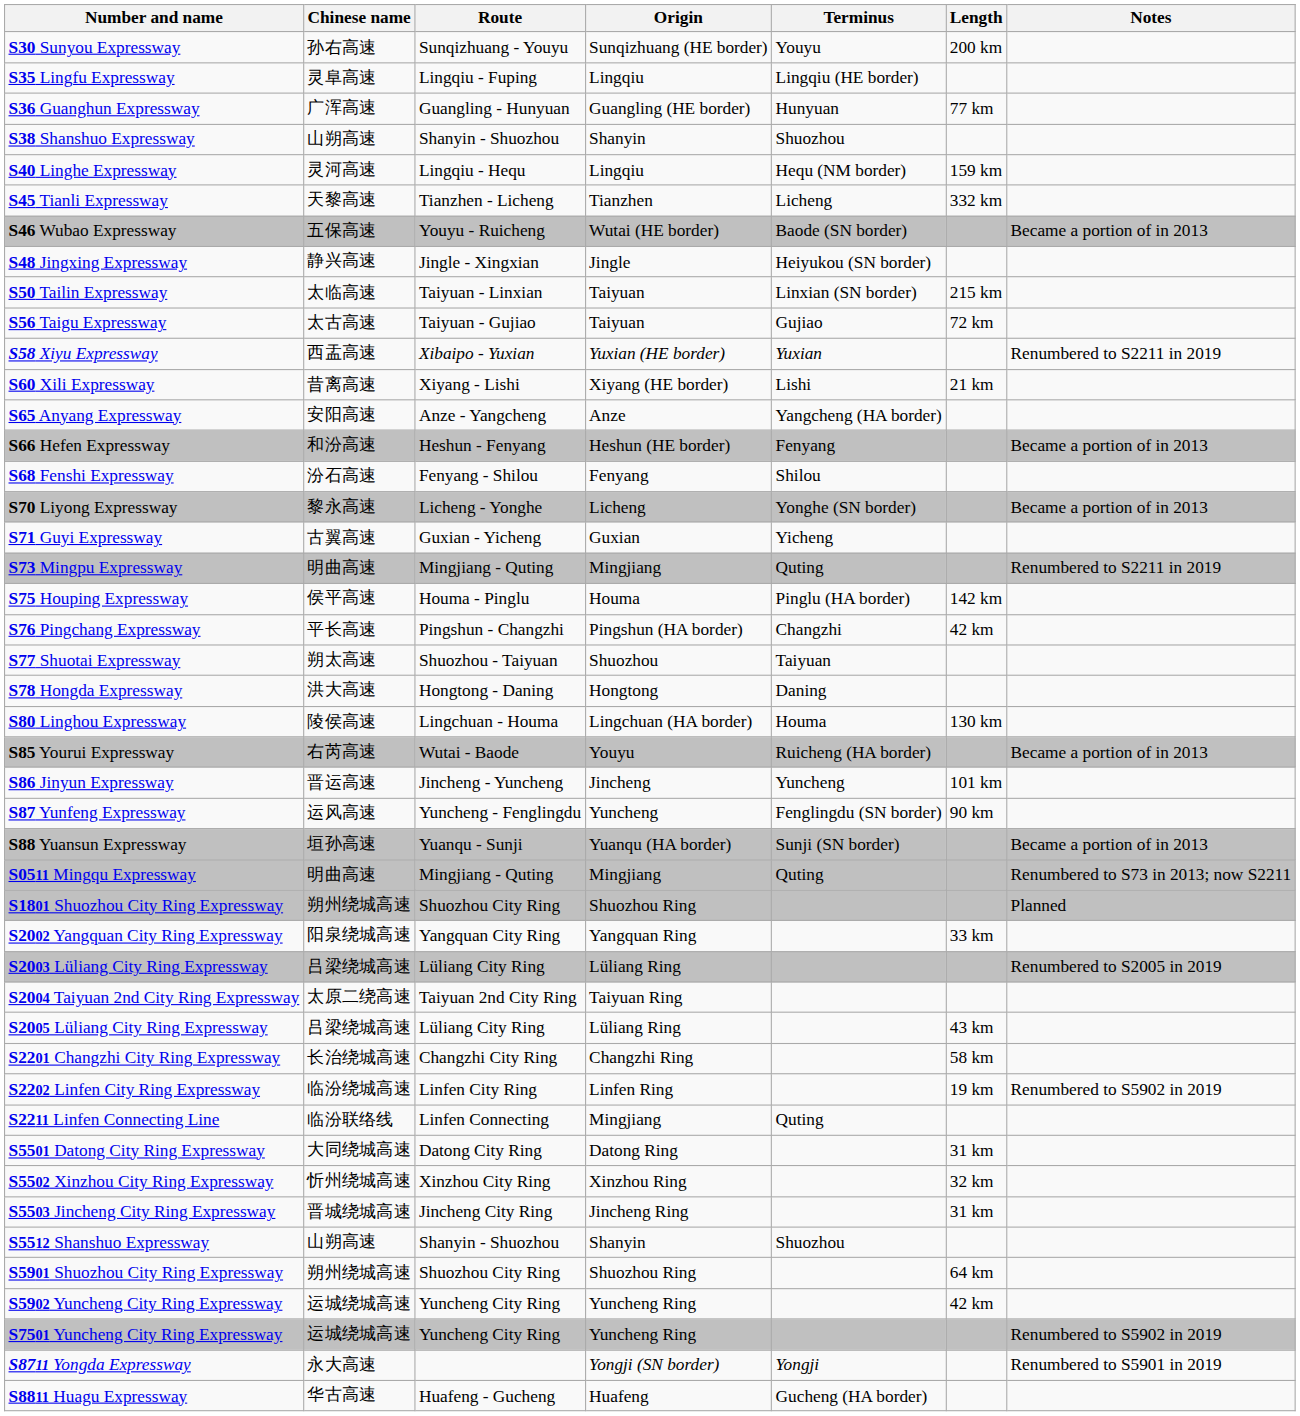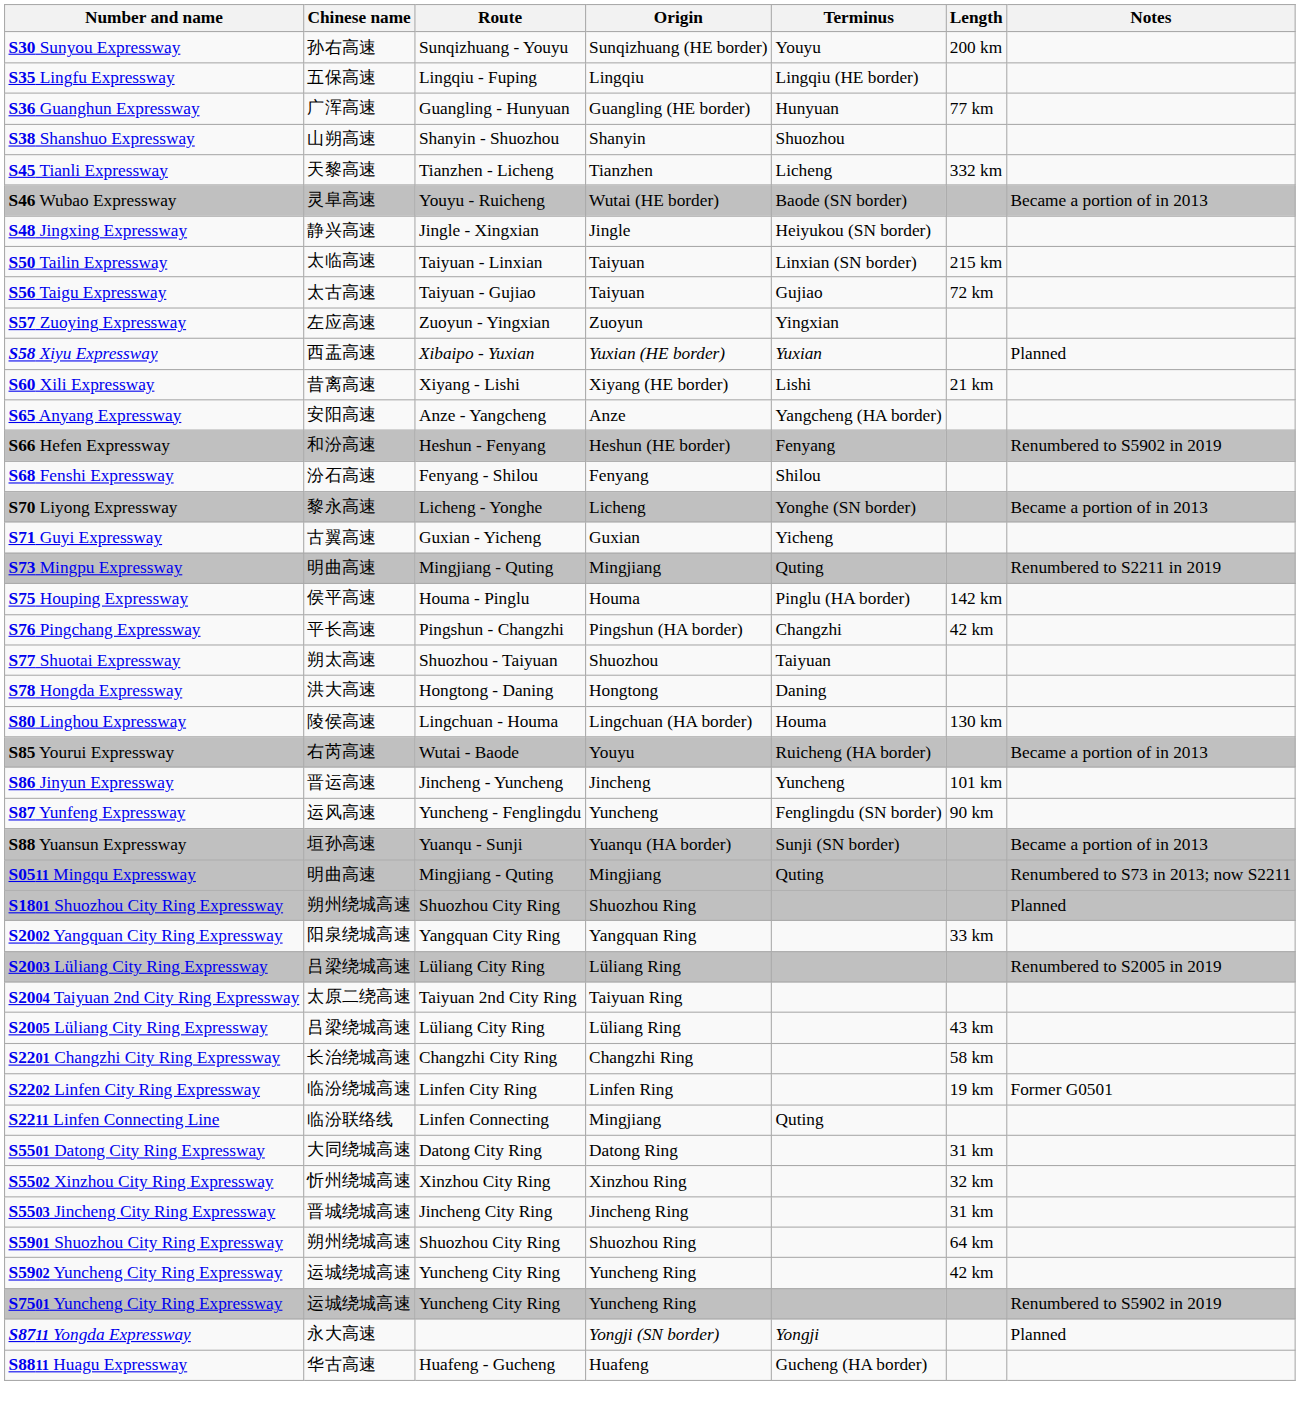 <table class="wikitable collapsible">
 <tr>
 <th>Number and name</th>
 <th>Chinese name</th>
 <th>Route</th>
 <th>Origin</th>
 <th>Terminus</th>
 <th>Length</th>
 <th>Notes</th>
 </tr>
 <tr>
 <td> <a href='#'><strong>S30</strong> Sunyou Expressway</a></td>
 <td>孙右高速</td>
 <td>Sunqizhuang - Youyu</td>
 <td>Sunqizhuang (HE border)</td>
 <td>Youyu</td>
 <td>200 km</td>
 <td></td>
 </tr>
 <tr>
 <td><a href='#'><strong>S35</strong> Lingfu Expressway</a></td>
-<td>灵阜高速</td>
+<td>五保高速</td>
 <td>Lingqiu - Fuping</td>
 <td>Lingqiu</td>
 <td>Lingqiu (HE border)</td>
 <td></td>
 <td></td>
 </tr>
 <tr>
 <td><a href='#'><strong>S36</strong> Guanghun Expressway</a></td>
 <td>广浑高速</td>
 <td>Guangling - Hunyuan</td>
 <td>Guangling (HE border)</td>
 <td>Hunyuan</td>
 <td>77 km</td>
 <td></td>
 </tr>
 <tr>
 <td><a href='#'><strong>S38</strong> Shanshuo Expressway</a></td>
 <td>山朔高速</td>
 <td>Shanyin - Shuozhou</td>
 <td>Shanyin</td>
 <td>Shuozhou</td>
 <td></td>
 <td></td>
 </tr>
 <tr>
-<td><a href='#'><strong>S40</strong> Linghe Expressway</a></td>
-<td>灵河高速</td>
-<td>Lingqiu - Hequ</td>
-<td>Lingqiu</td>
-<td>Hequ (NM border)</td>
-<td>159 km</td>
-<td></td>
-</tr>
-<tr>
 <td> <a href='#'><strong>S45</strong> Tianli Expressway</a></td>
 <td>天黎高速</td>
 <td>Tianzhen - Licheng</td>
 <td>Tianzhen</td>
 <td>Licheng</td>
 <td>332 km</td>
 <td></td>
 </tr>
 <tr style="background:Silver; color:black;">
 <td> <strong>S46</strong> Wubao Expressway</td>
-<td>五保高速</td>
+<td>灵阜高速</td>
 <td>Youyu - Ruicheng</td>
 <td>Wutai (HE border)</td>
 <td>Baode (SN border)</td>
 <td></td>
 <td>Became a portion of  in 2013</td>
 </tr>
 <tr>
 <td><a href='#'><strong>S48</strong> Jingxing Expressway</a></td>
 <td>静兴高速</td>
 <td>Jingle - Xingxian</td>
 <td>Jingle</td>
 <td>Heiyukou (SN border)</td>
 <td></td>
 <td></td>
 </tr>
 <tr>
 <td> <a href='#'><strong>S50</strong> Tailin Expressway</a></td>
 <td>太临高速</td>
 <td>Taiyuan - Linxian</td>
 <td>Taiyuan</td>
 <td>Linxian (SN border)</td>
 <td>215 km</td>
 <td></td>
 </tr>
 <tr>
 <td> <a href='#'><strong>S56</strong> Taigu Expressway</a></td>
 <td>太古高速</td>
 <td>Taiyuan - Gujiao</td>
 <td>Taiyuan</td>
 <td>Gujiao</td>
 <td>72 km</td>
 <td></td>
 </tr>
 <tr>
+<td><a href='#'><strong>S57</strong> Zuoying Expressway</a></td>
+<td>左应高速</td>
+<td>Zuoyun - Yingxian</td>
+<td>Zuoyun</td>
+<td>Yingxian</td>
+<td></td>
+<td></td>
+</tr>
+<tr>
 <td><em><a href='#'><strong>S58</strong> Xiyu Expressway</a></em></td>
 <td>西盂高速</td>
 <td><em>Xibaipo - Yuxian</em></td>
 <td><em>Yuxian (HE border)</em></td>
 <td><em>Yuxian</em></td>
 <td></td>
-<td>Renumbered to S2211 in 2019</td>
+<td>Planned</td>
 </tr>
 <tr>
 <td> <a href='#'><strong>S60</strong> Xili Expressway</a></td>
 <td>昔离高速</td>
 <td>Xiyang - Lishi</td>
 <td>Xiyang (HE border)</td>
 <td>Lishi</td>
 <td>21 km</td>
 <td></td>
 </tr>
 <tr>
 <td><a href='#'><strong>S65</strong> Anyang Expressway</a></td>
 <td>安阳高速</td>
 <td>Anze - Yangcheng</td>
 <td>Anze</td>
 <td>Yangcheng (HA border)</td>
 <td></td>
 <td></td>
 </tr>
 <tr style="background:Silver; color:black;">
 <td> <strong>S66</strong> Hefen Expressway</td>
 <td>和汾高速</td>
 <td>Heshun - Fenyang</td>
 <td>Heshun (HE border)</td>
 <td>Fenyang</td>
 <td></td>
-<td>Became a portion of  in 2013</td>
+<td>Renumbered to S5902 in 2019</td>
 </tr>
 <tr>
 <td><a href='#'><strong>S68</strong> Fenshi Expressway</a></td>
 <td>汾石高速</td>
 <td>Fenyang - Shilou</td>
 <td>Fenyang</td>
 <td>Shilou</td>
 <td></td>
 <td></td>
 </tr>
 <tr style="background:Silver; color:black;">
 <td> <strong>S70</strong> Liyong Expressway</td>
 <td>黎永高速</td>
 <td>Licheng - Yonghe</td>
 <td>Licheng</td>
 <td>Yonghe (SN border)</td>
 <td></td>
 <td>Became a portion of  in 2013</td>
 </tr>
 <tr>
 <td><a href='#'><strong>S71</strong> Guyi Expressway</a></td>
 <td>古翼高速</td>
 <td>Guxian - Yicheng</td>
 <td>Guxian</td>
 <td>Yicheng</td>
 <td></td>
 <td></td>
 </tr>
 <tr style="background:Silver; color:black;">
 <td><a href='#'><strong>S73</strong> Mingpu Expressway</a></td>
 <td>明曲高速</td>
 <td>Mingjiang - Quting</td>
 <td>Mingjiang</td>
 <td>Quting</td>
 <td></td>
 <td>Renumbered to S2211 in 2019</td>
 </tr>
 <tr>
 <td> <a href='#'><strong>S75</strong> Houping Expressway</a></td>
 <td>侯平高速</td>
 <td>Houma - Pinglu</td>
 <td>Houma</td>
 <td>Pinglu (HA border)</td>
 <td>142 km</td>
 <td></td>
 </tr>
 <tr>
 <td> <a href='#'><strong>S76</strong> Pingchang Expressway</a></td>
 <td>平长高速</td>
 <td>Pingshun - Changzhi</td>
 <td>Pingshun (HA border)</td>
 <td>Changzhi</td>
 <td>42 km</td>
 <td></td>
 </tr>
 <tr>
 <td><a href='#'><strong>S77</strong> Shuotai Expressway</a></td>
 <td>朔太高速</td>
 <td>Shuozhou - Taiyuan</td>
 <td>Shuozhou</td>
 <td>Taiyuan</td>
 <td></td>
 <td></td>
 </tr>
 <tr>
 <td><a href='#'><strong>S78</strong> Hongda Expressway</a></td>
 <td>洪大高速</td>
 <td>Hongtong - Daning</td>
 <td>Hongtong</td>
 <td>Daning</td>
 <td></td>
 <td></td>
 </tr>
 <tr>
 <td> <a href='#'><strong>S80</strong> Linghou Expressway</a></td>
 <td>陵侯高速</td>
 <td>Lingchuan - Houma</td>
 <td>Lingchuan (HA border)</td>
 <td>Houma</td>
 <td>130 km</td>
 <td></td>
 </tr>
 <tr style="background:Silver; color:black;">
 <td> <strong>S85</strong> Yourui Expressway</td>
 <td>右芮高速</td>
 <td>Wutai - Baode</td>
 <td>Youyu</td>
 <td>Ruicheng (HA border)</td>
 <td></td>
 <td>Became a portion of  in 2013</td>
 </tr>
 <tr>
 <td><a href='#'><strong>S86</strong> Jinyun Expressway</a></td>
 <td>晋运高速</td>
 <td>Jincheng - Yuncheng</td>
 <td>Jincheng</td>
 <td>Yuncheng</td>
 <td>101 km</td>
 <td></td>
 </tr>
 <tr>
 <td><a href='#'><strong>S87</strong> Yunfeng Expressway</a></td>
 <td>运风高速</td>
 <td>Yuncheng - Fenglingdu</td>
 <td>Yuncheng</td>
 <td>Fenglingdu (SN border)</td>
 <td>90 km</td>
 <td></td>
 </tr>
 <tr style="background:Silver; color:black;">
 <td><strong>S88</strong> Yuansun Expressway</td>
 <td>垣孙高速</td>
 <td>Yuanqu - Sunji</td>
 <td>Yuanqu (HA border)</td>
 <td>Sunji (SN border)</td>
 <td></td>
 <td>Became a portion of  in 2013</td>
 </tr>
 <tr style="background:Silver; color:black;">
 <td><a href='#'><strong>S05<small>11</small></strong> Mingqu Expressway</a></td>
 <td>明曲高速</td>
 <td>Mingjiang - Quting</td>
 <td>Mingjiang</td>
 <td>Quting</td>
 <td></td>
 <td>Renumbered to S73 in 2013; now S2211</td>
 </tr>
 <tr style="background:Silver; color:black;">
 <td><a href='#'><strong>S18<small>01</small></strong> Shuozhou City Ring Expressway</a></td>
 <td>朔州绕城高速</td>
 <td>Shuozhou City Ring</td>
 <td>Shuozhou Ring</td>
 <td></td>
 <td></td>
 <td>Planned</td>
 </tr>
 <tr>
 <td><a href='#'><strong>S20<small>02</small></strong> Yangquan City Ring Expressway</a></td>
 <td>阳泉绕城高速</td>
 <td>Yangquan City Ring</td>
 <td>Yangquan Ring</td>
 <td></td>
 <td>33 km</td>
 <td></td>
 </tr>
 <tr style="background:Silver; color:black;">
 <td><a href='#'><strong>S20<small>03</small></strong> Lüliang City Ring Expressway</a></td>
 <td>吕梁绕城高速</td>
 <td>Lüliang City Ring</td>
 <td>Lüliang Ring</td>
 <td></td>
 <td></td>
 <td>Renumbered to S2005 in 2019</td>
 </tr>
 <tr>
 <td><a href='#'><strong>S20<small>04</small></strong> Taiyuan 2nd City Ring Expressway</a></td>
 <td>太原二绕高速</td>
 <td>Taiyuan 2nd City Ring</td>
 <td>Taiyuan Ring</td>
 <td></td>
 <td></td>
 <td></td>
 </tr>
 <tr>
 <td><a href='#'><strong>S20<small>05</small></strong> Lüliang City Ring Expressway</a></td>
 <td>吕梁绕城高速</td>
 <td>Lüliang City Ring</td>
 <td>Lüliang Ring</td>
 <td></td>
 <td>43 km</td>
 <td></td>
 </tr>
 <tr>
 <td><a href='#'><strong>S22<small>01</small></strong> Changzhi City Ring Expressway</a></td>
 <td>长治绕城高速</td>
 <td>Changzhi City Ring</td>
 <td>Changzhi Ring</td>
 <td></td>
 <td>58 km</td>
 <td></td>
 </tr>
 <tr>
 <td><a href='#'><strong>S22<small>02</small></strong> Linfen City Ring Expressway</a></td>
 <td>临汾绕城高速</td>
 <td>Linfen City Ring</td>
 <td>Linfen Ring</td>
 <td></td>
 <td>19 km</td>
-<td>Renumbered to S5902 in 2019</td>
+<td>Former G0501</td>
 </tr>
 <tr>
 <td><a href='#'><strong>S22<small>11</small></strong> Linfen Connecting Line</a></td>
 <td>临汾联络线</td>
 <td>Linfen Connecting</td>
 <td>Mingjiang</td>
 <td>Quting</td>
 <td></td>
 <td></td>
 </tr>
 <tr>
 <td><a href='#'><strong>S55<small>01</small></strong> Datong City Ring Expressway</a></td>
 <td>大同绕城高速</td>
 <td>Datong City Ring</td>
 <td>Datong Ring</td>
 <td></td>
 <td>31 km</td>
 <td></td>
 </tr>
 <tr>
 <td><a href='#'><strong>S55<small>02</small></strong> Xinzhou City Ring Expressway</a></td>
 <td>忻州绕城高速</td>
 <td>Xinzhou City Ring</td>
 <td>Xinzhou Ring</td>
 <td></td>
 <td>32 km</td>
 <td></td>
 </tr>
 <tr>
 <td><a href='#'><strong>S55<small>03</small></strong> Jincheng City Ring Expressway</a></td>
 <td>晋城绕城高速</td>
 <td>Jincheng City Ring</td>
 <td>Jincheng Ring</td>
 <td></td>
 <td>31 km</td>
 <td></td>
 </tr>
 <tr>
-<td><a href='#'><strong>S55<small>12</small></strong> Shanshuo Expressway</a></td>
-<td>山朔高速</td>
-<td>Shanyin - Shuozhou</td>
-<td>Shanyin</td>
-<td>Shuozhou</td>
-<td></td>
-<td></td>
-</tr>
-<tr>
 <td><a href='#'><strong>S59<small>01</small></strong> Shuozhou City Ring Expressway</a></td>
 <td>朔州绕城高速</td>
 <td>Shuozhou City Ring</td>
 <td>Shuozhou Ring</td>
 <td></td>
 <td>64 km</td>
 <td></td>
 </tr>
 <tr>
 <td><a href='#'><strong>S59<small>02</small></strong> Yuncheng City Ring Expressway</a></td>
 <td>运城绕城高速</td>
 <td>Yuncheng City Ring</td>
 <td>Yuncheng Ring</td>
 <td></td>
 <td>42 km</td>
 <td></td>
 </tr>
 <tr style="background:Silver; color:black;">
 <td><a href='#'><strong>S75<small>01</small></strong> Yuncheng City Ring Expressway</a></td>
 <td>运城绕城高速</td>
 <td>Yuncheng City Ring</td>
 <td>Yuncheng Ring</td>
 <td></td>
 <td></td>
 <td>Renumbered to S5902 in 2019</td>
 </tr>
 <tr>
 <td><em><a href='#'><strong>S87<small>11</small></strong> Yongda Expressway</a></em></td>
 <td>永大高速</td>
 <td></td>
 <td><em>Yongji (SN border)</em></td>
 <td><em>Yongji</em></td>
 <td></td>
-<td>Renumbered to S5901 in 2019</td>
+<td>Planned</td>
 </tr>
 <tr>
 <td><a href='#'><strong>S88<small>11</small></strong> Huagu Expressway</a></td>
 <td>华古高速</td>
 <td>Huafeng - Gucheng</td>
 <td>Huafeng</td>
 <td>Gucheng (HA border)</td>
 <td></td>
 <td></td>
 </tr>
 </table>
